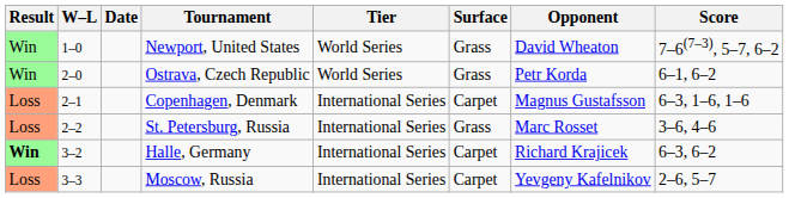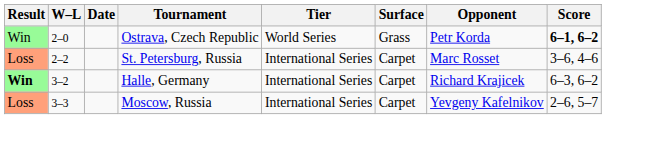 <table class="sortable wikitable">
 <tr>
 <th>Result</th>
 <th class="unsortable">W–L</th>
 <th>Date</th>
 <th>Tournament</th>
 <th>Tier</th>
 <th>Surface</th>
 <th>Opponent</th>
 <th class="unsortable">Score</th>
 </tr>
 <tr>
 <td style="background:#98fb98;">Win</td>
-<td><small>1–0</small></td>
-<td><a href='#'></a></td>
-<td><a href='#'>Newport</a>, United States</td>
-<td>World Series</td>
-<td>Grass</td>
-<td> <a href='#'>David Wheaton</a></td>
-<td>7–6<sup>(7–3)</sup>, 5–7, 6–2</td>
-</tr>
-<tr>
-<td style="background:#98fb98;">Win</td>
 <td><small>2–0</small></td>
 <td><a href='#'></a></td>
 <td><a href='#'>Ostrava</a>, Czech Republic</td>
 <td>World Series</td>
 <td>Grass</td>
 <td> <a href='#'>Petr Korda</a></td>
-<td>6–1, 6–2</td>
-</tr>
-<tr>
-<td style="background:#ffa07a;">Loss</td>
-<td><small>2–1</small></td>
-<td><a href='#'></a></td>
-<td><a href='#'>Copenhagen</a>, Denmark</td>
-<td>International Series</td>
-<td>Carpet</td>
-<td> <a href='#'>Magnus Gustafsson</a></td>
-<td>6–3, 1–6, 1–6</td>
+<td><strong>6–1, 6–2</strong></td>
 </tr>
 <tr>
 <td style="background:#ffa07a;">Loss</td>
 <td><small>2–2</small></td>
 <td><a href='#'></a></td>
 <td><a href='#'>St. Petersburg</a>, Russia</td>
 <td>International Series</td>
-<td>Grass</td>
+<td>Carpet</td>
 <td> <a href='#'>Marc Rosset</a></td>
 <td>3–6, 4–6</td>
 </tr>
 <tr>
 <td style="background:#98fb98;"><strong>Win</strong></td>
 <td><small>3–2</small></td>
 <td><a href='#'></a></td>
 <td><a href='#'>Halle</a>, Germany</td>
 <td>International Series</td>
 <td>Carpet</td>
 <td> <a href='#'>Richard Krajicek</a></td>
 <td>6–3, 6–2</td>
 </tr>
 <tr>
 <td style="background:#ffa07a;">Loss</td>
 <td><small>3–3</small></td>
 <td><a href='#'></a></td>
 <td><a href='#'>Moscow</a>, Russia</td>
 <td>International Series</td>
 <td>Carpet</td>
 <td> <a href='#'>Yevgeny Kafelnikov</a></td>
 <td>2–6, 5–7</td>
 </tr>
 </table>
